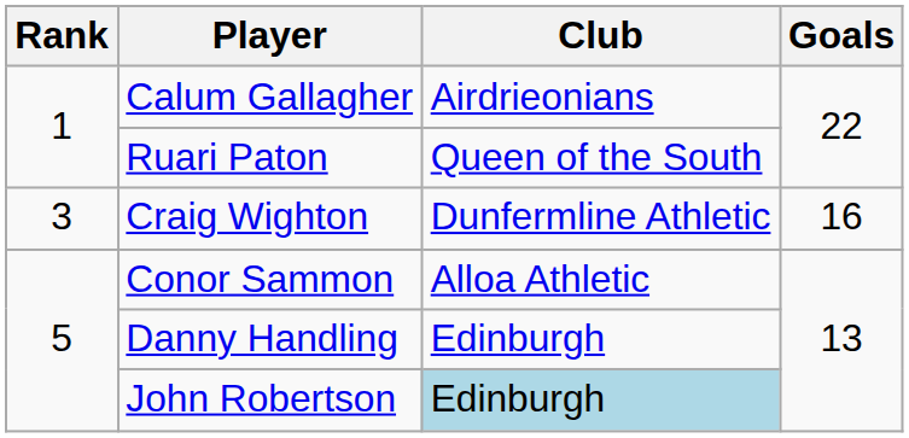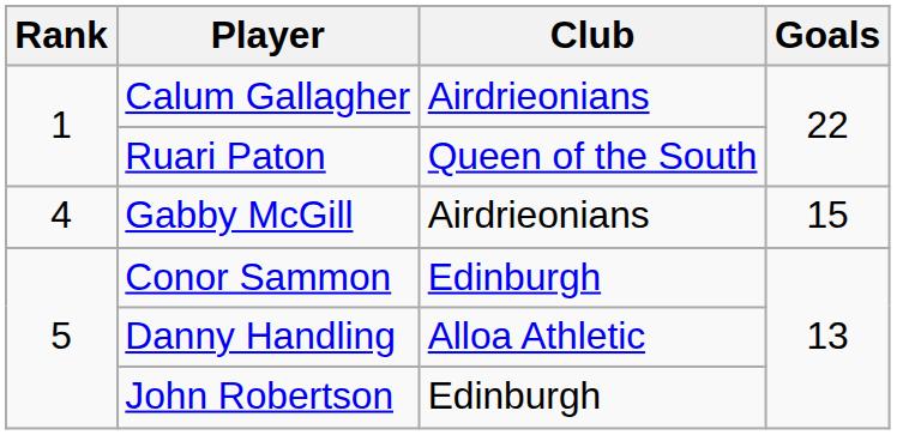 <table class="wikitable" style="text-align:center">
 <tr>
 <th>Rank</th>
 <th>Player</th>
 <th>Club</th>
 <th>Goals</th>
 </tr>
 <tr>
 <td rowspan="2">1</td>
 <td align="left"> <a href='#'>Calum Gallagher</a></td>
 <td align="left"><a href='#'>Airdrieonians</a></td>
 <td rowspan="2">22</td>
 </tr>
 <tr>
 <td align="left"> <a href='#'>Ruari Paton</a></td>
 <td align="left"><a href='#'>Queen of the South</a></td>
 </tr>
 <tr>
-<td>3</td>
-<td align="left"> <a href='#'>Craig Wighton</a></td>
-<td align="left"><a href='#'>Dunfermline Athletic</a></td>
-<td>16</td>
+<td>4</td>
+<td align="left"> <a href='#'>Gabby McGill</a></td>
+<td align="left">Airdrieonians</td>
+<td>15</td>
 </tr>
 <tr>
 <td rowspan="3">5</td>
 <td align="left"> <a href='#'>Conor Sammon</a></td>
-<td align="left"><a href='#'>Alloa Athletic</a></td>
+<td align="left"><a href='#'>Edinburgh</a></td>
 <td rowspan="3">13</td>
 </tr>
 <tr>
 <td align="left"> <a href='#'>Danny Handling</a></td>
-<td align="left"><a href='#'>Edinburgh</a></td>
+<td align="left"><a href='#'>Alloa Athletic</a></td>
 </tr>
 <tr>
 <td align="left"> <a href='#'>John Robertson</a></td>
-<td align="left" style="background: lightblue;">Edinburgh</td>
+<td align="left">Edinburgh</td>
 </tr>
 </table>
